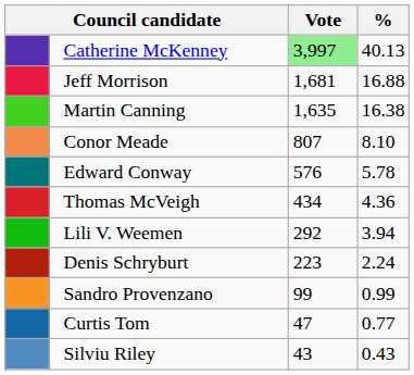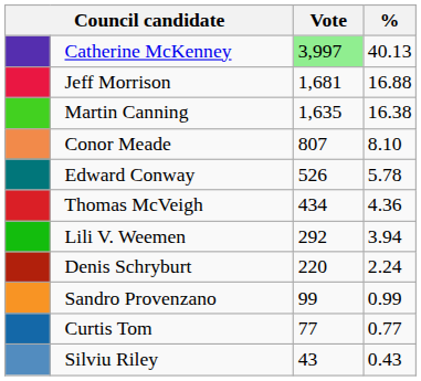 <table class="wikitable">
 <tr>
 <th width="230px" colspan="2">Council candidate</th>
 <th width="50px">Vote</th>
 <th width="30px">%</th>
 </tr>
 <tr>
 <td bgcolor=#552EAF width="30px"> </td>
 <td>  <a href='#'>Catherine McKenney</a></td>
 <td style="background: lightgreen;">3,997</td>
 <td>40.13</td>
 </tr>
 <tr>
 <td bgcolor=#EA1742 width="30px"> </td>
 <td>  Jeff Morrison</td>
 <td>1,681</td>
 <td>16.88</td>
 </tr>
 <tr>
 <td bgcolor=#42D120 width="30px"> </td>
 <td>  Martin Canning</td>
 <td>1,635</td>
 <td>16.38</td>
 </tr>
 <tr>
 <td bgcolor=#F28A4A width="30px"> </td>
 <td>  Conor Meade</td>
 <td>807</td>
 <td>8.10</td>
 </tr>
 <tr>
 <td bgcolor=#01767A width="30px"> </td>
 <td>  Edward Conway</td>
-<td>576</td>
+<td>526</td>
 <td>5.78</td>
 </tr>
 <tr>
 <td bgcolor=#DA1F26 width="30px"> </td>
 <td>  Thomas McVeigh</td>
 <td>434</td>
 <td>4.36</td>
 </tr>
 <tr>
 <td bgcolor=#13BD0D width="30px"> </td>
 <td>  Lili V. Weemen</td>
 <td>292</td>
 <td>3.94</td>
 </tr>
 <tr>
 <td bgcolor=#B1200C width="30px"> </td>
 <td>  Denis Schryburt</td>
-<td>223</td>
+<td>220</td>
 <td>2.24</td>
 </tr>
 <tr>
 <td bgcolor=#F89424 width="30px"> </td>
 <td>  Sandro Provenzano</td>
 <td>99</td>
 <td>0.99</td>
 </tr>
 <tr>
 <td bgcolor=#1468A8 width="30px"> </td>
 <td>  Curtis Tom</td>
-<td>47</td>
+<td>77</td>
 <td>0.77</td>
 </tr>
 <tr>
 <td bgcolor=#528CBF width="30px"> </td>
 <td>  Silviu Riley</td>
 <td>43</td>
 <td>0.43</td>
 </tr>
 </table>
